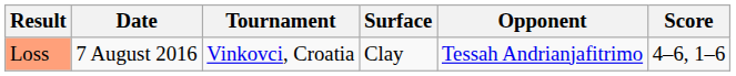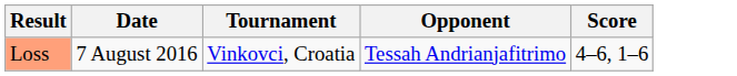 <table class=wikitable>
 <tr>
 <th>Result</th>
 <th>Date</th>
 <th>Tournament</th>
-<th>Surface</th>
 <th>Opponent</th>
 <th>Score</th>
 </tr>
 <tr>
 <td bgcolor="FFA07A">Loss</td>
 <td>7 August 2016</td>
 <td><a href='#'>Vinkovci</a>, Croatia</td>
-<td>Clay</td>
 <td> <a href='#'>Tessah Andrianjafitrimo</a></td>
 <td>4–6, 1–6</td>
 </tr>
 </table>
